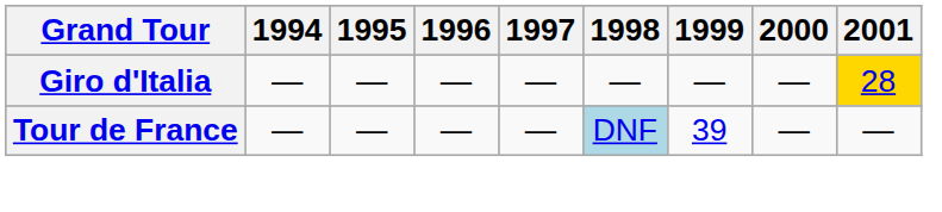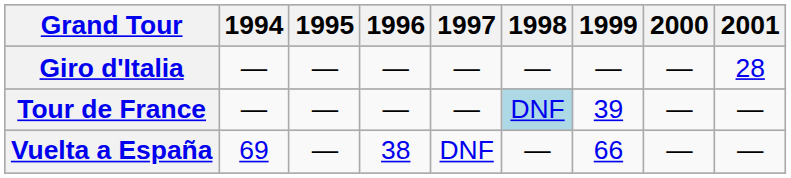 <table class="wikitable plainrowheaders">
 <tr>
 <th scope="col"><a href='#'>Grand Tour</a></th>
 <th scope="col">1994</th>
 <th scope="col">1995</th>
 <th scope="col">1996</th>
 <th scope="col">1997</th>
 <th scope="col">1998</th>
 <th scope="col">1999</th>
 <th scope="col">2000</th>
 <th scope="col">2001</th>
 </tr>
 <tr style="text-align:center;">
 <th scope="row"> <a href='#'>Giro d'Italia</a></th>
 <td>—</td>
 <td>—</td>
 <td>—</td>
 <td>—</td>
 <td>—</td>
 <td>—</td>
 <td>—</td>
-<td style="background: gold;"><a href='#'>28</a></td>
+<td><a href='#'>28</a></td>
 </tr>
 <tr style="text-align:center;">
 <th scope="row"> <a href='#'>Tour de France</a></th>
 <td>—</td>
 <td>—</td>
 <td>—</td>
 <td>—</td>
 <td style="background: lightblue;"><a href='#'>DNF</a></td>
 <td><a href='#'>39</a></td>
 <td>—</td>
 <td>—</td>
 </tr>
+<tr style="text-align:center;">
+<th scope="row"> <a href='#'>Vuelta a España</a></th>
+<td><a href='#'>69</a></td>
+<td>—</td>
+<td><a href='#'>38</a></td>
+<td><a href='#'>DNF</a></td>
+<td>—</td>
+<td><a href='#'>66</a></td>
+<td>—</td>
+<td>—</td>
+</tr>
 </table>
